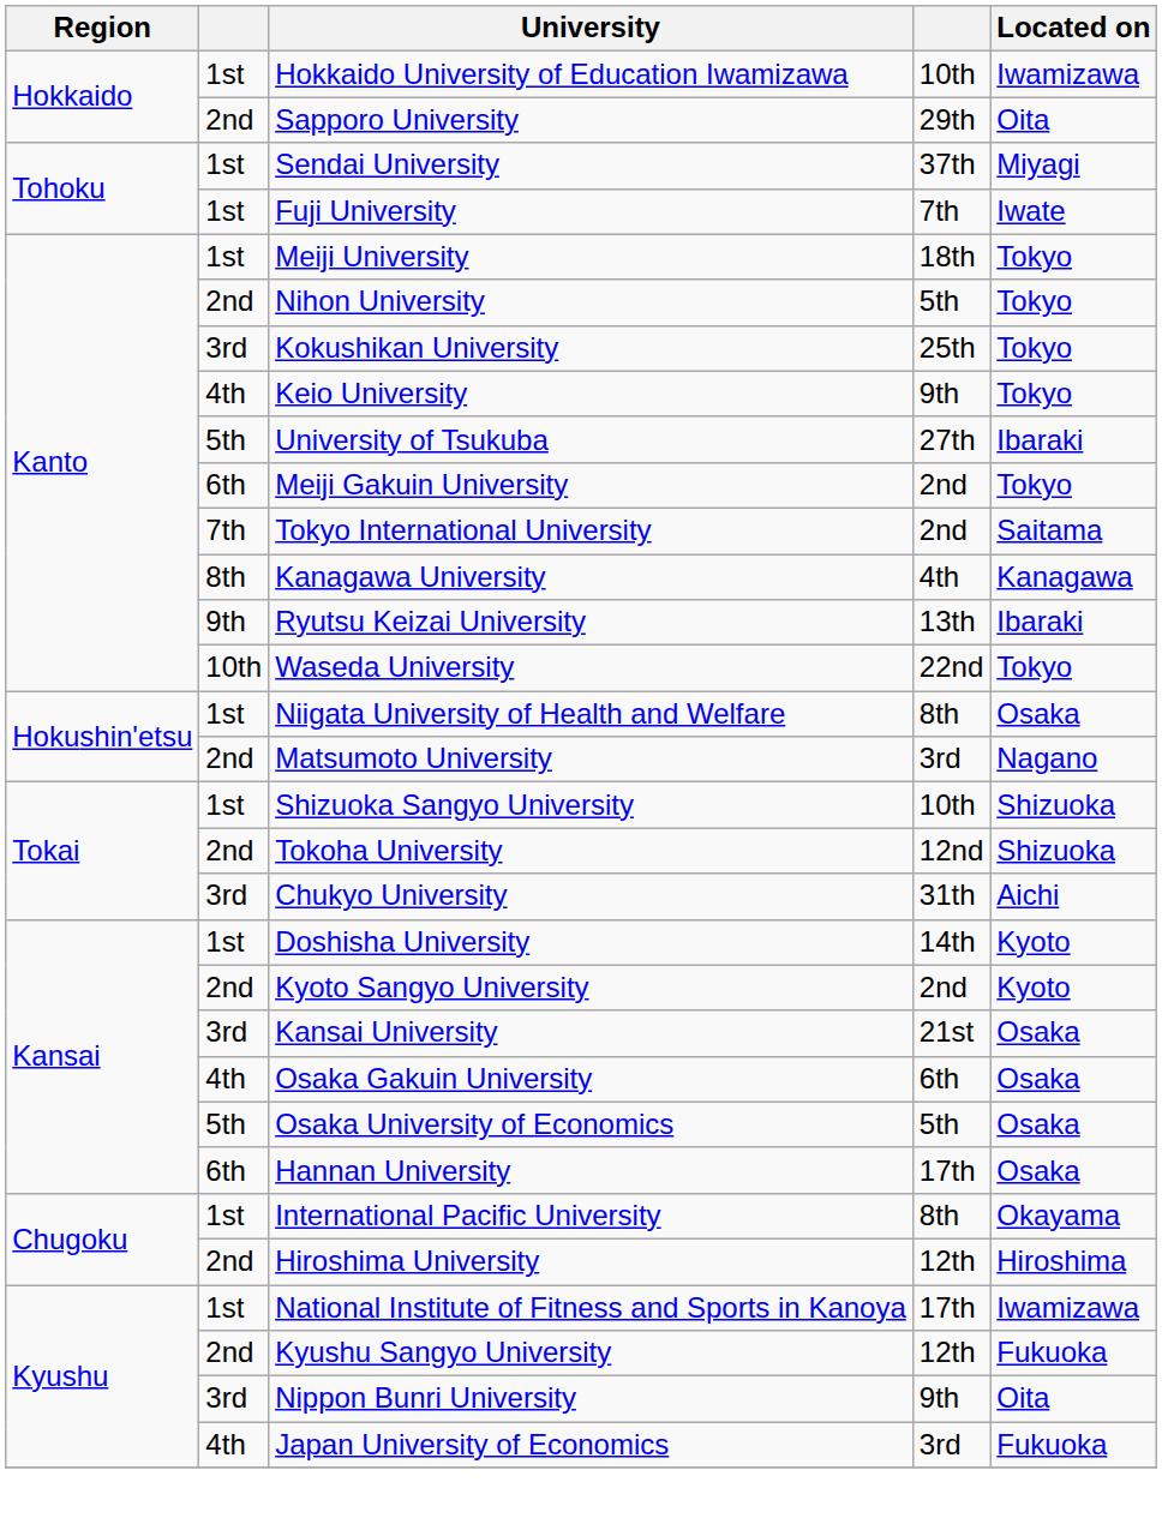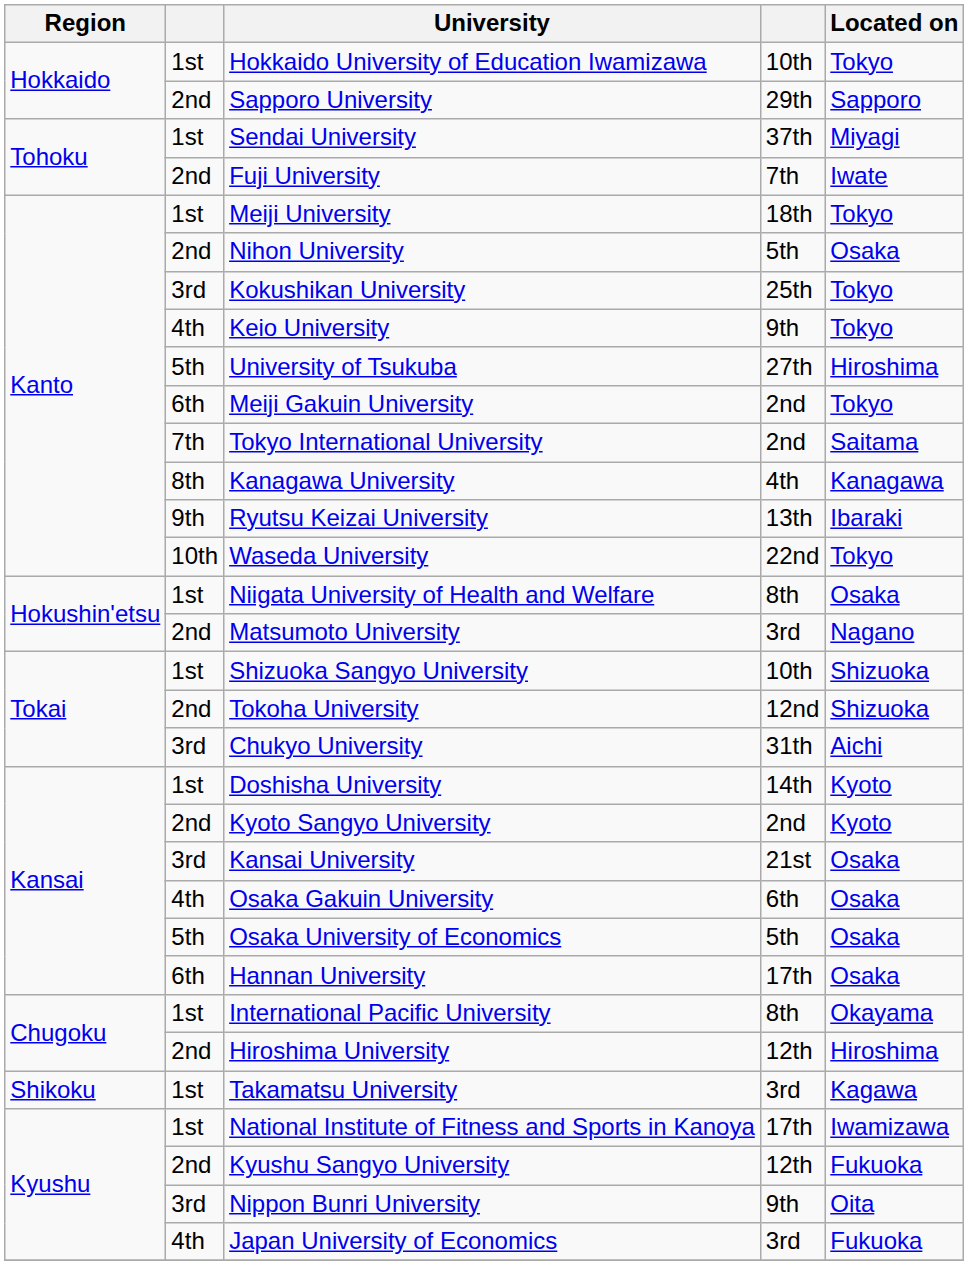 <table class="wikitable sortable" style="text-align:left;">
 <tr>
 <th>Region</th>
 <th></th>
 <th>University</th>
 <th></th>
 <th>Located on</th>
 </tr>
 <tr>
 <td rowspan=2><a href='#'>Hokkaido</a></td>
 <td>1st</td>
 <td><a href='#'>Hokkaido University of Education Iwamizawa</a></td>
 <td>10th</td>
-<td><a href='#'>Iwamizawa</a></td>
+<td><a href='#'>Tokyo</a></td>
 </tr>
 <tr>
 <td>2nd</td>
 <td><a href='#'>Sapporo University</a></td>
 <td>29th</td>
-<td><a href='#'>Oita</a></td>
+<td><a href='#'>Sapporo</a></td>
 </tr>
 <tr>
 <td rowspan=2><a href='#'>Tohoku</a></td>
 <td>1st</td>
 <td><a href='#'>Sendai University</a></td>
 <td>37th</td>
 <td><a href='#'>Miyagi</a></td>
 </tr>
 <tr>
-<td>1st</td>
+<td>2nd</td>
 <td><a href='#'>Fuji University</a></td>
 <td>7th</td>
 <td><a href='#'>Iwate</a></td>
 </tr>
 <tr>
 <td rowspan=10><a href='#'>Kanto</a></td>
 <td>1st</td>
 <td><a href='#'>Meiji University</a></td>
 <td>18th</td>
 <td><a href='#'>Tokyo</a></td>
 </tr>
 <tr>
 <td>2nd</td>
 <td><a href='#'>Nihon University</a></td>
 <td>5th</td>
-<td><a href='#'>Tokyo</a></td>
+<td><a href='#'>Osaka</a></td>
 </tr>
 <tr>
 <td>3rd</td>
 <td><a href='#'>Kokushikan University</a></td>
 <td>25th</td>
 <td><a href='#'>Tokyo</a></td>
 </tr>
 <tr>
 <td>4th</td>
 <td><a href='#'>Keio University</a></td>
 <td>9th</td>
 <td><a href='#'>Tokyo</a></td>
 </tr>
 <tr>
 <td>5th</td>
 <td><a href='#'>University of Tsukuba</a></td>
 <td>27th</td>
-<td><a href='#'>Ibaraki</a></td>
+<td><a href='#'>Hiroshima</a></td>
 </tr>
 <tr>
 <td>6th</td>
 <td><a href='#'>Meiji Gakuin University</a></td>
 <td>2nd</td>
 <td><a href='#'>Tokyo</a></td>
 </tr>
 <tr>
 <td>7th</td>
 <td><a href='#'>Tokyo International University</a></td>
 <td>2nd</td>
 <td><a href='#'>Saitama</a></td>
 </tr>
 <tr>
 <td>8th</td>
 <td><a href='#'>Kanagawa University</a></td>
 <td>4th</td>
 <td><a href='#'>Kanagawa</a></td>
 </tr>
 <tr>
 <td>9th</td>
 <td><a href='#'>Ryutsu Keizai University</a></td>
 <td>13th</td>
 <td><a href='#'>Ibaraki</a></td>
 </tr>
 <tr>
 <td>10th</td>
 <td><a href='#'>Waseda University</a></td>
 <td>22nd</td>
 <td><a href='#'>Tokyo</a></td>
 </tr>
 <tr>
 <td rowspan=2><a href='#'>Hoku</a><a href='#'>shin'etsu</a></td>
 <td>1st</td>
 <td><a href='#'>Niigata University of Health and Welfare</a></td>
 <td>8th</td>
 <td><a href='#'>Osaka</a></td>
 </tr>
 <tr>
 <td>2nd</td>
 <td><a href='#'>Matsumoto University</a></td>
 <td>3rd</td>
 <td><a href='#'>Nagano</a></td>
 </tr>
 <tr>
 <td rowspan=3><a href='#'>Tokai</a></td>
 <td>1st</td>
 <td><a href='#'>Shizuoka Sangyo University</a></td>
 <td>10th</td>
 <td><a href='#'>Shizuoka</a></td>
 </tr>
 <tr>
 <td>2nd</td>
 <td><a href='#'>Tokoha University</a></td>
 <td>12nd</td>
 <td><a href='#'>Shizuoka</a></td>
 </tr>
 <tr>
 <td>3rd</td>
 <td><a href='#'>Chukyo University</a></td>
 <td>31th</td>
 <td><a href='#'>Aichi</a></td>
 </tr>
 <tr>
 <td rowspan=6><a href='#'>Kansai</a></td>
 <td>1st</td>
 <td><a href='#'>Doshisha University</a></td>
 <td>14th</td>
 <td><a href='#'>Kyoto</a></td>
 </tr>
 <tr>
 <td>2nd</td>
 <td><a href='#'>Kyoto Sangyo University</a></td>
 <td>2nd</td>
 <td><a href='#'>Kyoto</a></td>
 </tr>
 <tr>
 <td>3rd</td>
 <td><a href='#'>Kansai University</a></td>
 <td>21st</td>
 <td><a href='#'>Osaka</a></td>
 </tr>
 <tr>
 <td>4th</td>
 <td><a href='#'>Osaka Gakuin University</a></td>
 <td>6th</td>
 <td><a href='#'>Osaka</a></td>
 </tr>
 <tr>
 <td>5th</td>
 <td><a href='#'>Osaka University of Economics</a></td>
 <td>5th</td>
 <td><a href='#'>Osaka</a></td>
 </tr>
 <tr>
 <td>6th</td>
 <td><a href='#'>Hannan University</a></td>
 <td>17th</td>
 <td><a href='#'>Osaka</a></td>
 </tr>
 <tr>
 <td rowspan=2><a href='#'>Chugoku</a></td>
 <td>1st</td>
 <td><a href='#'>International Pacific University</a></td>
 <td>8th</td>
 <td><a href='#'>Okayama</a></td>
 </tr>
 <tr>
 <td>2nd</td>
 <td><a href='#'>Hiroshima University</a></td>
 <td>12th</td>
 <td><a href='#'>Hiroshima</a></td>
 </tr>
 <tr>
+<td rowspan=1><a href='#'>Shikoku</a></td>
+<td>1st</td>
+<td><a href='#'>Takamatsu University</a></td>
+<td>3rd</td>
+<td><a href='#'>Kagawa</a></td>
+</tr>
+<tr>
 <td rowspan=4><a href='#'>Kyushu</a></td>
 <td>1st</td>
 <td><a href='#'>National Institute of Fitness and Sports in Kanoya</a></td>
 <td>17th</td>
 <td><a href='#'>Iwamizawa</a></td>
 </tr>
 <tr>
 <td>2nd</td>
 <td><a href='#'>Kyushu Sangyo University</a></td>
 <td>12th</td>
 <td><a href='#'>Fukuoka</a></td>
 </tr>
 <tr>
 <td>3rd</td>
 <td><a href='#'>Nippon Bunri University</a></td>
 <td>9th</td>
 <td><a href='#'>Oita</a></td>
 </tr>
 <tr>
 <td>4th</td>
 <td><a href='#'>Japan University of Economics</a></td>
 <td>3rd</td>
 <td><a href='#'>Fukuoka</a></td>
 </tr>
 <tr>
 </tr>
 </table>
